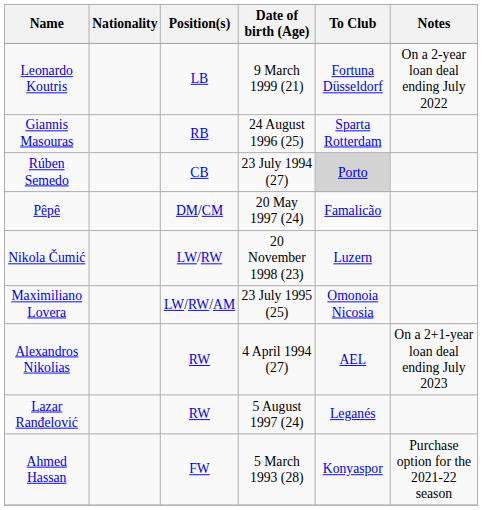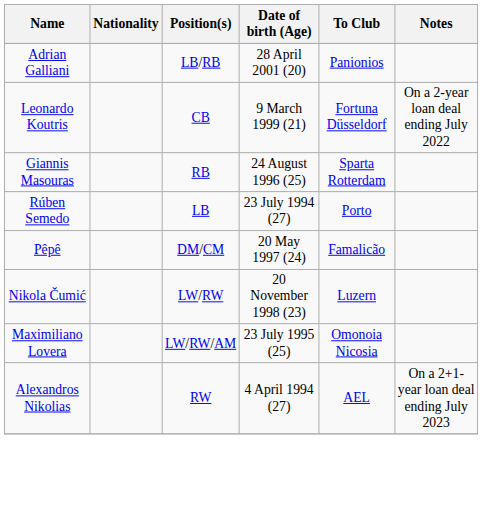 <table class="wikitable" style="text-align:center; font-size:90%; width:80%;">
 <tr>
 <th style="text-align:center;">Name</th>
 <th style="text-align:center;">Nationality</th>
 <th style="text-align:center;">Position(s)</th>
 <th style="text-align:center;">Date of birth (Age)</th>
 <th style="text-align:center;">To Club</th>
 <th style="text-align:center;">Notes</th>
 </tr>
 <tr>
 </tr>
 <tr>
+<td><a href='#'>Adrian Galliani</a></td>
+<td></td>
+<td><a href='#'>LB</a>/<a href='#'>RB</a></td>
+<td>28 April 2001 (20)</td>
+<td> <a href='#'>Panionios</a></td>
+<td></td>
+</tr>
+<tr>
 <td><a href='#'>Leonardo Koutris</a></td>
 <td></td>
-<td><a href='#'>LB</a></td>
+<td><a href='#'>CB</a></td>
 <td>9 March 1999 (21)</td>
 <td> <a href='#'>Fortuna Düsseldorf</a></td>
 <td>On a 2-year loan deal ending July 2022</td>
 </tr>
 <tr>
 <td><a href='#'>Giannis Masouras</a></td>
 <td></td>
 <td><a href='#'>RB</a></td>
 <td>24 August 1996 (25)</td>
 <td> <a href='#'>Sparta Rotterdam</a></td>
 <td></td>
 </tr>
 <tr>
 <td><a href='#'>Rúben Semedo</a></td>
 <td></td>
-<td><a href='#'>CB</a></td>
+<td><a href='#'>LB</a></td>
 <td>23 July 1994 (27)</td>
-<td style="background: lightgrey;"> <a href='#'>Porto</a></td>
+<td> <a href='#'>Porto</a></td>
 <td></td>
 </tr>
 <tr>
 <td><a href='#'>Pêpê</a></td>
 <td></td>
 <td><a href='#'>DM</a>/<a href='#'>CM</a></td>
 <td>20 May 1997 (24)</td>
 <td> <a href='#'>Famalicão</a></td>
 <td></td>
 </tr>
 <tr>
 <td><a href='#'>Nikola Čumić</a></td>
 <td></td>
 <td><a href='#'>LW</a>/<a href='#'>RW</a></td>
 <td>20 November 1998 (23)</td>
 <td> <a href='#'>Luzern</a></td>
 <td></td>
 </tr>
 <tr>
 <td><a href='#'>Maximiliano Lovera</a></td>
 <td></td>
 <td><a href='#'>LW</a>/<a href='#'>RW</a>/<a href='#'>AM</a></td>
 <td>23 July 1995 (25)</td>
 <td> <a href='#'>Omonoia Nicosia</a></td>
 <td></td>
 </tr>
 <tr>
 <td><a href='#'>Alexandros Nikolias</a></td>
 <td></td>
 <td><a href='#'>RW</a></td>
 <td>4 April 1994 (27)</td>
 <td> <a href='#'>AEL</a></td>
 <td>On a 2+1-year loan deal ending July 2023</td>
 </tr>
 <tr>
-<td><a href='#'>Lazar Ranđelović</a></td>
-<td></td>
-<td><a href='#'>RW</a></td>
-<td>5 August 1997 (24)</td>
-<td> <a href='#'>Leganés</a></td>
-<td></td>
-</tr>
-<tr>
-<td><a href='#'>Ahmed Hassan</a></td>
-<td></td>
-<td><a href='#'>FW</a></td>
-<td>5 March 1993 (28)</td>
-<td> <a href='#'>Konyaspor</a></td>
-<td>Purchase option for the 2021-22 season</td>
-</tr>
-<tr>
 </tr>
 </table>
